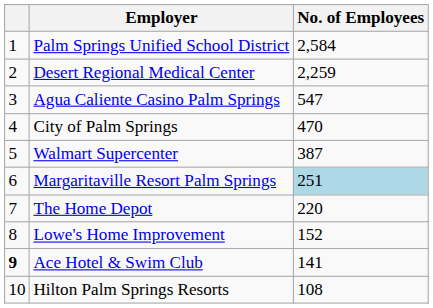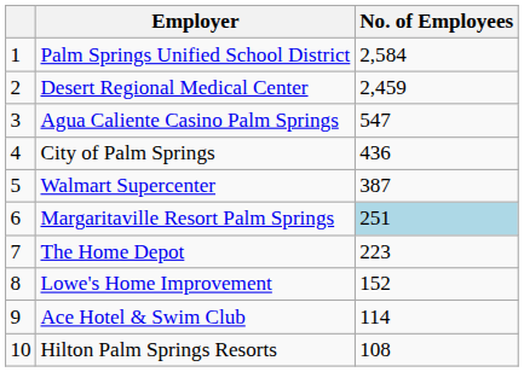 <table class="wikitable">
 <tr>
 <th></th>
 <th>Employer</th>
 <th>No. of Employees</th>
 </tr>
 <tr>
 <td>1</td>
 <td><a href='#'>Palm Springs Unified School District</a></td>
 <td>2,584</td>
 </tr>
 <tr>
 <td>2</td>
 <td><a href='#'>Desert Regional Medical Center</a></td>
-<td>2,259</td>
+<td>2,459</td>
 </tr>
 <tr>
 <td>3</td>
 <td><a href='#'>Agua Caliente Casino Palm Springs</a></td>
 <td>547</td>
 </tr>
 <tr>
 <td>4</td>
 <td>City of Palm Springs</td>
-<td>470</td>
+<td>436</td>
 </tr>
 <tr>
 <td>5</td>
 <td><a href='#'>Walmart Supercenter</a></td>
 <td>387</td>
 </tr>
 <tr>
 <td>6</td>
 <td><a href='#'>Margaritaville Resort Palm Springs</a></td>
 <td style="background: lightblue;">251</td>
 </tr>
 <tr>
 <td>7</td>
 <td><a href='#'>The Home Depot</a></td>
-<td>220</td>
+<td>223</td>
 </tr>
 <tr>
 <td>8</td>
 <td><a href='#'>Lowe's Home Improvement</a></td>
 <td>152</td>
 </tr>
 <tr>
-<td><strong>9</strong></td>
+<td>9</td>
 <td><a href='#'>Ace Hotel & Swim Club</a></td>
-<td>141</td>
+<td>114</td>
 </tr>
 <tr>
 <td>10</td>
 <td>Hilton Palm Springs Resorts</td>
 <td>108</td>
 </tr>
 </table>
